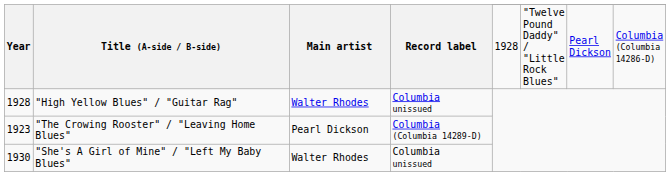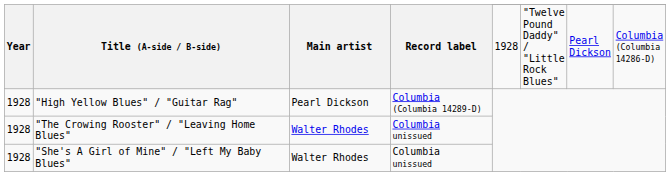 <table class="wikitable sortable">
 <tr>
 <th width="30" rowspan="2">Year</th>
 <th width="380" rowspan="2">Title <small>(A-side / B-side)</small></th>
 <th width="140" rowspan="2">Main artist</th>
 <th width="140" rowspan="2">Record label</th>
 </tr>
 <tr>
 <td>1928</td>
 <td>"Twelve Pound Daddy" / "Little Rock Blues"</td>
 <td><a href='#'>Pearl Dickson</a></td>
 <td><a href='#'>Columbia</a><br><small>(Columbia 14286-D)</small></td>
 </tr>
 <tr>
 <td>1928</td>
 <td>"High Yellow Blues" / "Guitar Rag"</td>
+<td>Pearl Dickson</td>
+<td><a href='#'>Columbia</a><br><small>(Columbia 14289-D)</small></td>
+</tr>
+<tr>
+<td>1928</td>
+<td>"The Crowing Rooster" / "Leaving Home Blues"</td>
 <td><a href='#'>Walter Rhodes</a></td>
 <td><a href='#'>Columbia</a><br><small>unissued</small></td>
 </tr>
 <tr>
-<td>1923</td>
-<td>"The Crowing Rooster" / "Leaving Home Blues"</td>
-<td>Pearl Dickson</td>
-<td><a href='#'>Columbia</a><br><small>(Columbia 14289-D)</small></td>
-</tr>
-<tr>
-<td>1930</td>
+<td>1928</td>
 <td>"She's A Girl of Mine" / "Left My Baby Blues"</td>
 <td>Walter Rhodes</td>
 <td>Columbia<br><small>unissued</small></td>
 </tr>
 </table>
